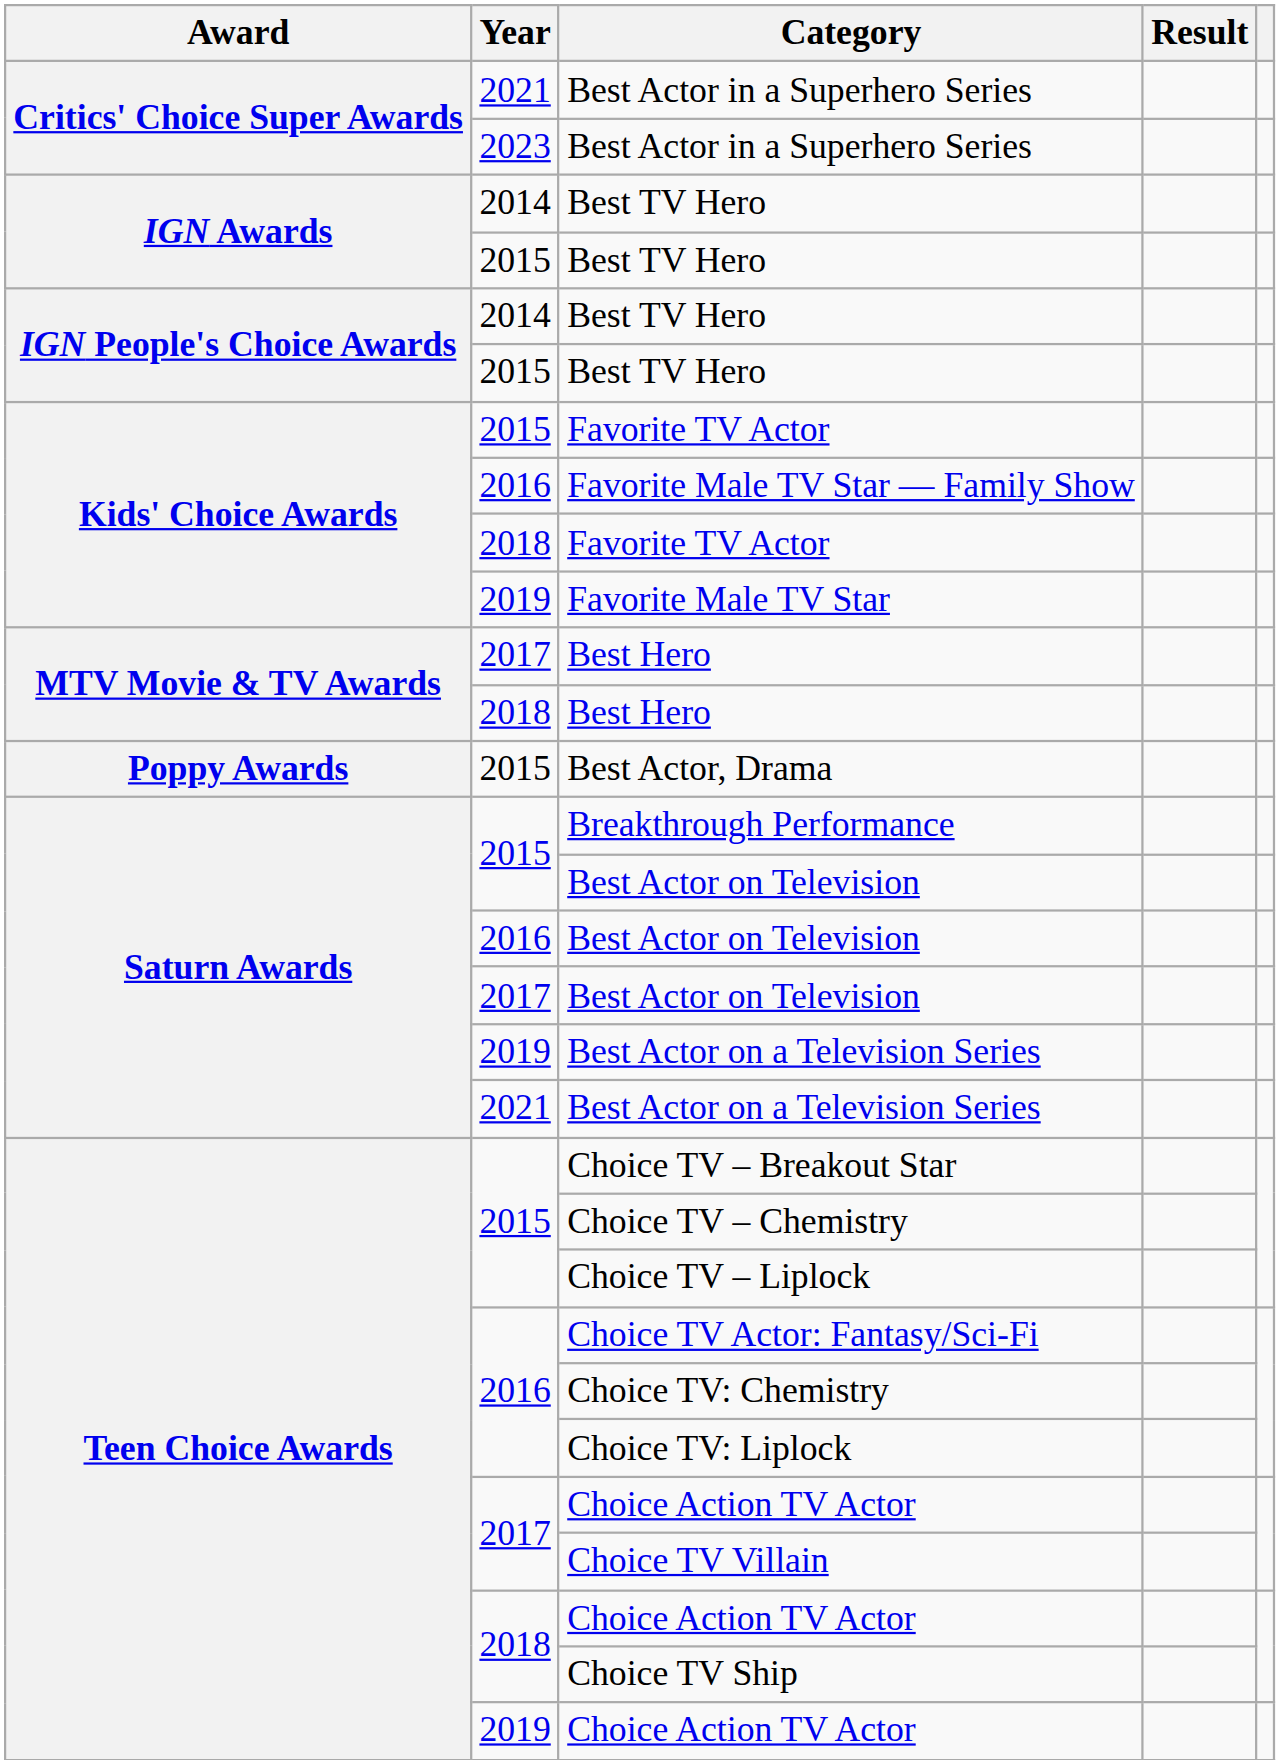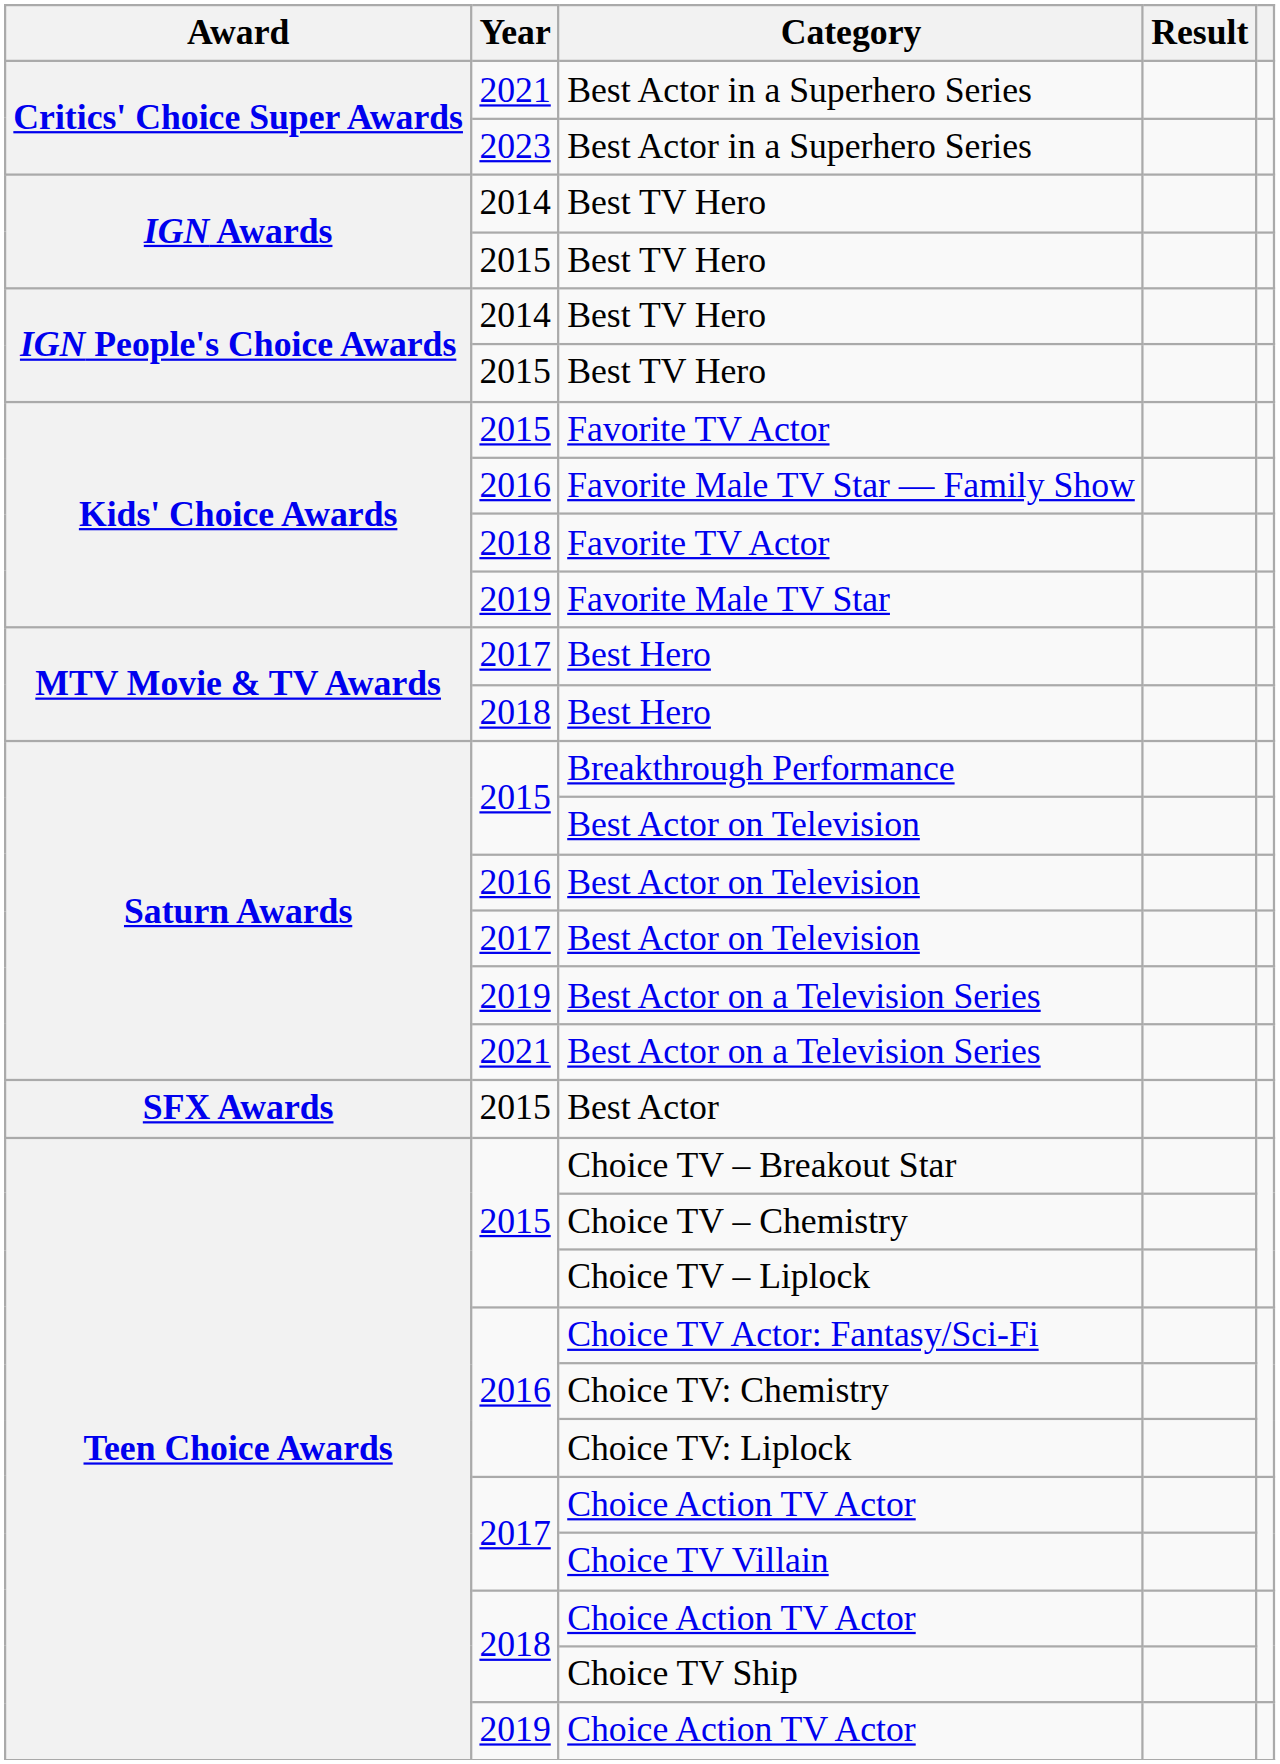 <table class="wikitable sortable plainrowheaders">
 <tr>
 <th scope="col">Award</th>
 <th scope="col">Year</th>
 <th scope="col">Category</th>
 <th scope="col">Result</th>
 <th scope="col" class="unsortable"></th>
 </tr>
 <tr>
 <th scope="row" rowspan="2"><a href='#'>Critics' Choice Super Awards</a></th>
 <td><a href='#'>2021</a></td>
 <td>Best Actor in a Superhero Series</td>
 <td></td>
 <td style="text-align:center;"></td>
 </tr>
 <tr>
 <td><a href='#'>2023</a></td>
 <td>Best Actor in a Superhero Series</td>
 <td></td>
 <td style="text-align:center;"></td>
 </tr>
 <tr>
 <th scope="row" rowspan="2"><a href='#'><em>IGN</em> Awards</a></th>
 <td>2014</td>
 <td>Best TV Hero</td>
 <td></td>
 <td style="text-align: center;"></td>
 </tr>
 <tr>
 <td>2015</td>
 <td>Best TV Hero</td>
 <td></td>
 <td style="text-align: center;"></td>
 </tr>
 <tr>
 <th scope="row" rowspan="2"><a href='#'><em>IGN</em> People's Choice Awards</a></th>
 <td>2014</td>
 <td>Best TV Hero</td>
 <td></td>
 <td style="text-align: center;"></td>
 </tr>
 <tr>
 <td>2015</td>
 <td>Best TV Hero</td>
 <td></td>
 <td style="text-align: center;"></td>
 </tr>
 <tr>
 <th scope="row" rowspan="4"><a href='#'>Kids' Choice Awards</a></th>
 <td><a href='#'>2015</a></td>
 <td><a href='#'>Favorite TV Actor</a></td>
 <td></td>
 <td style="text-align: center;"></td>
 </tr>
 <tr>
 <td><a href='#'>2016</a></td>
 <td><a href='#'>Favorite Male TV Star — Family Show</a></td>
 <td></td>
 <td style="text-align: center;"></td>
 </tr>
 <tr>
 <td><a href='#'>2018</a></td>
 <td><a href='#'>Favorite TV Actor</a></td>
 <td></td>
 <td style="text-align: center;"></td>
 </tr>
 <tr>
 <td><a href='#'>2019</a></td>
 <td><a href='#'>Favorite Male TV Star</a></td>
 <td></td>
 <td style="text-align: center;"></td>
 </tr>
 <tr>
 <th scope="row" rowspan="2"><a href='#'>MTV Movie & TV Awards</a></th>
 <td><a href='#'>2017</a></td>
 <td><a href='#'>Best Hero</a></td>
 <td></td>
 <td style="text-align:center;"></td>
 </tr>
 <tr>
 <td><a href='#'>2018</a></td>
 <td><a href='#'>Best Hero</a></td>
 <td></td>
 <td style="text-align: center;"></td>
 </tr>
 <tr>
-<th scope="row"><a href='#'>Poppy Awards</a></th>
-<td>2015</td>
-<td>Best Actor, Drama</td>
-<td></td>
-<td style="text-align:center;"></td>
-</tr>
-<tr>
 <th scope="row" rowspan="6"><a href='#'>Saturn Awards</a></th>
 <td rowspan="2"><a href='#'>2015</a></td>
 <td><a href='#'>Breakthrough Performance</a></td>
 <td></td>
 <td style="text-align: center;"></td>
 </tr>
 <tr>
 <td><a href='#'>Best Actor on Television</a></td>
 <td></td>
 <td style="text-align: center;"></td>
 </tr>
 <tr>
 <td><a href='#'>2016</a></td>
 <td><a href='#'>Best Actor on Television</a></td>
 <td></td>
 <td style="text-align: center;"></td>
 </tr>
 <tr>
 <td><a href='#'>2017</a></td>
 <td><a href='#'>Best Actor on Television</a></td>
 <td></td>
 <td style="text-align: center;"></td>
 </tr>
 <tr>
 <td><a href='#'>2019</a></td>
 <td><a href='#'>Best Actor on a Television Series</a></td>
 <td></td>
 <td style="text-align: center;"></td>
 </tr>
 <tr>
 <td><a href='#'>2021</a></td>
 <td><a href='#'>Best Actor on a Television Series</a></td>
 <td></td>
 <td style="text-align: center;"></td>
+</tr>
+<tr>
+<th scope="row"><a href='#'>SFX Awards</a></th>
+<td>2015</td>
+<td>Best Actor</td>
+<td></td>
+<td style="text-align:center;"></td>
 </tr>
 <tr>
 <th scope="row" rowspan="11"><a href='#'>Teen Choice Awards</a></th>
 <td rowspan="3"><a href='#'>2015</a></td>
 <td>Choice TV – Breakout Star</td>
 <td></td>
 <td rowspan="3" style="text-align: center;"></td>
 </tr>
 <tr>
 <td>Choice TV – Chemistry </td>
 <td></td>
 </tr>
 <tr>
 <td>Choice TV – Liplock </td>
 <td></td>
 </tr>
 <tr>
 <td rowspan="3"><a href='#'>2016</a></td>
 <td><a href='#'>Choice TV Actor: Fantasy/Sci-Fi</a></td>
 <td></td>
 <td rowspan="3" style="text-align:center;"></td>
 </tr>
 <tr>
 <td>Choice TV: Chemistry </td>
 <td></td>
 </tr>
 <tr>
 <td>Choice TV: Liplock </td>
 <td></td>
 </tr>
 <tr>
 <td rowspan="2"><a href='#'>2017</a></td>
 <td><a href='#'>Choice Action TV Actor</a></td>
 <td></td>
 <td rowspan="2" style="text-align:center;"></td>
 </tr>
 <tr>
 <td><a href='#'>Choice TV Villain</a></td>
 <td></td>
 </tr>
 <tr>
 <td rowspan="2"><a href='#'>2018</a></td>
 <td><a href='#'>Choice Action TV Actor</a></td>
 <td></td>
 <td rowspan="2" style="text-align:center;"></td>
 </tr>
 <tr>
 <td>Choice TV Ship </td>
 <td></td>
 </tr>
 <tr>
 <td><a href='#'>2019</a></td>
 <td><a href='#'>Choice Action TV Actor</a></td>
 <td></td>
 <td style="text-align: center;"></td>
 </tr>
 <tr>
 </tr>
 </table>
